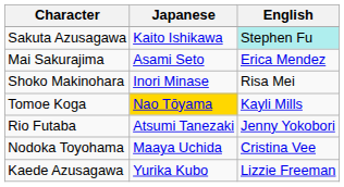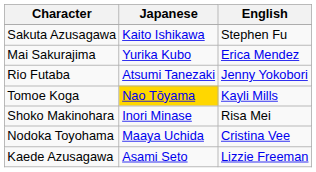 <table class="wikitable sortable">
 <tr>
 <th>Character</th>
 <th>Japanese</th>
 <th>English</th>
 </tr>
 <tr>
 </tr>
 <tr>
 <td>Sakuta Azusagawa</td>
 <td><a href='#'>Kaito Ishikawa</a></td>
-<td style="background: paleturquoise;">Stephen Fu</td>
+<td>Stephen Fu</td>
 </tr>
 <tr>
 <td>Mai Sakurajima</td>
-<td><a href='#'>Asami Seto</a></td>
+<td><a href='#'>Yurika Kubo</a></td>
 <td><a href='#'>Erica Mendez</a></td>
 </tr>
 <tr>
-<td>Shoko Makinohara</td>
-<td><a href='#'>Inori Minase</a></td>
-<td>Risa Mei</td>
+<td>Rio Futaba</td>
+<td><a href='#'>Atsumi Tanezaki</a></td>
+<td><a href='#'>Jenny Yokobori</a></td>
 </tr>
 <tr>
 <td>Tomoe Koga</td>
 <td style="background: gold;"><a href='#'>Nao Tōyama</a></td>
 <td><a href='#'>Kayli Mills</a></td>
 </tr>
 <tr>
-<td>Rio Futaba</td>
-<td><a href='#'>Atsumi Tanezaki</a></td>
-<td><a href='#'>Jenny Yokobori</a></td>
+<td>Shoko Makinohara</td>
+<td><a href='#'>Inori Minase</a></td>
+<td>Risa Mei</td>
 </tr>
 <tr>
 <td>Nodoka Toyohama</td>
 <td><a href='#'>Maaya Uchida</a></td>
 <td><a href='#'>Cristina Vee</a></td>
 </tr>
 <tr>
 <td>Kaede Azusagawa</td>
-<td><a href='#'>Yurika Kubo</a></td>
+<td><a href='#'>Asami Seto</a></td>
 <td><a href='#'>Lizzie Freeman</a></td>
 </tr>
 </table>
